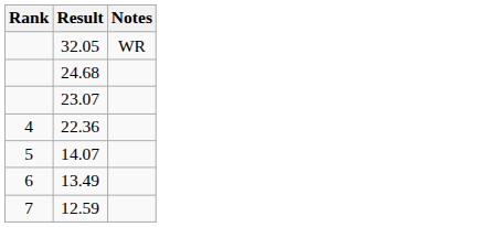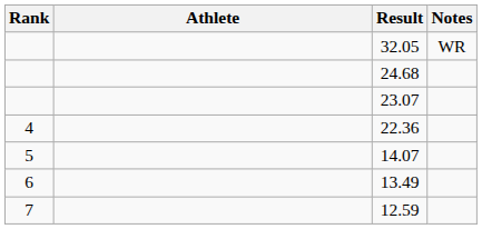 <table class="wikitable" style="text-align:center">
 <tr>
 <th>Rank</th>
+<th Style="width:18em">Athlete</th>
 <th>Result</th>
 <th>Notes</th>
 </tr>
 <tr>
 <td></td>
+<td style="text-align:left"></td>
 <td>32.05</td>
 <td>WR</td>
 </tr>
 <tr>
 <td></td>
+<td style="text-align:left"></td>
 <td>24.68</td>
 <td></td>
 </tr>
 <tr>
 <td></td>
+<td style="text-align:left"></td>
 <td>23.07</td>
 <td></td>
 </tr>
 <tr>
 <td>4</td>
+<td style="text-align:left"></td>
 <td>22.36</td>
 <td></td>
 </tr>
 <tr>
 <td>5</td>
+<td style="text-align:left"></td>
 <td>14.07</td>
 <td></td>
 </tr>
 <tr>
 <td>6</td>
+<td style="text-align:left"></td>
 <td>13.49</td>
 <td></td>
 </tr>
 <tr>
 <td>7</td>
+<td style="text-align:left"></td>
 <td>12.59</td>
 <td></td>
 </tr>
 </table>
